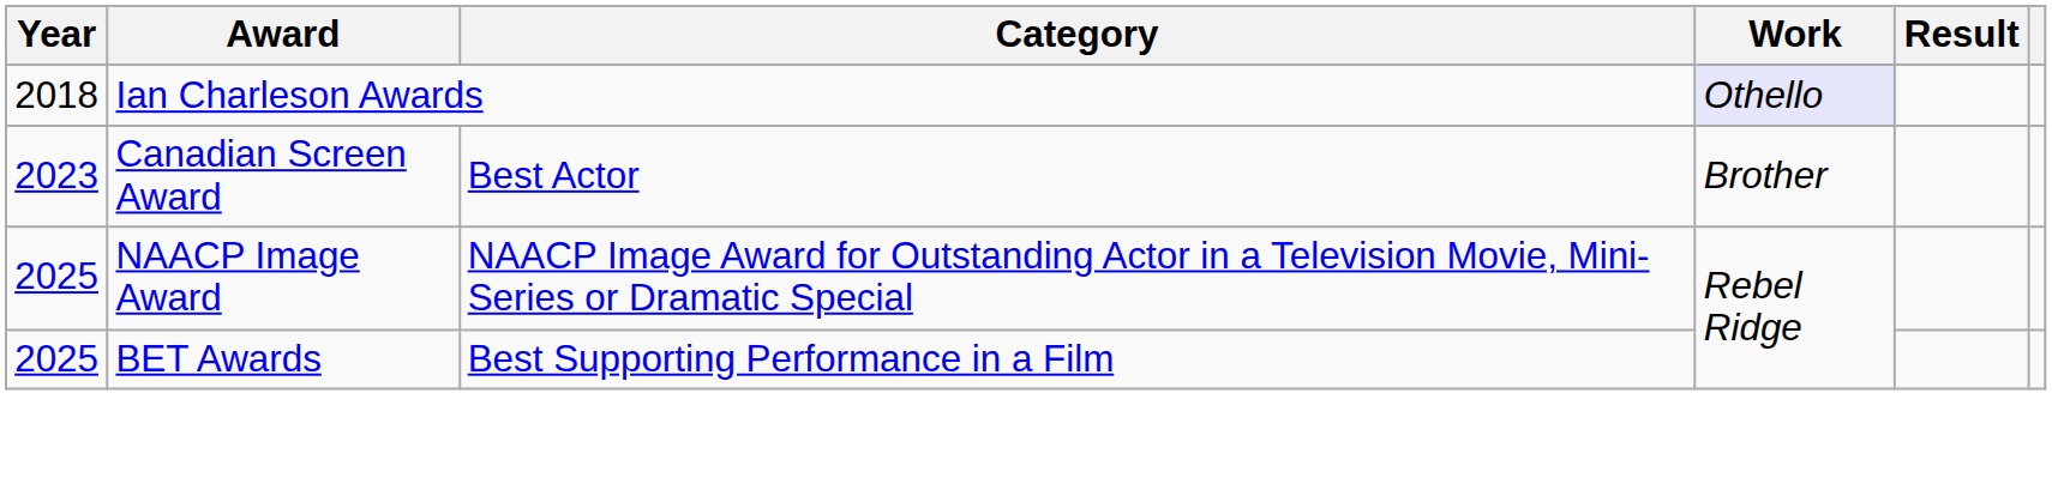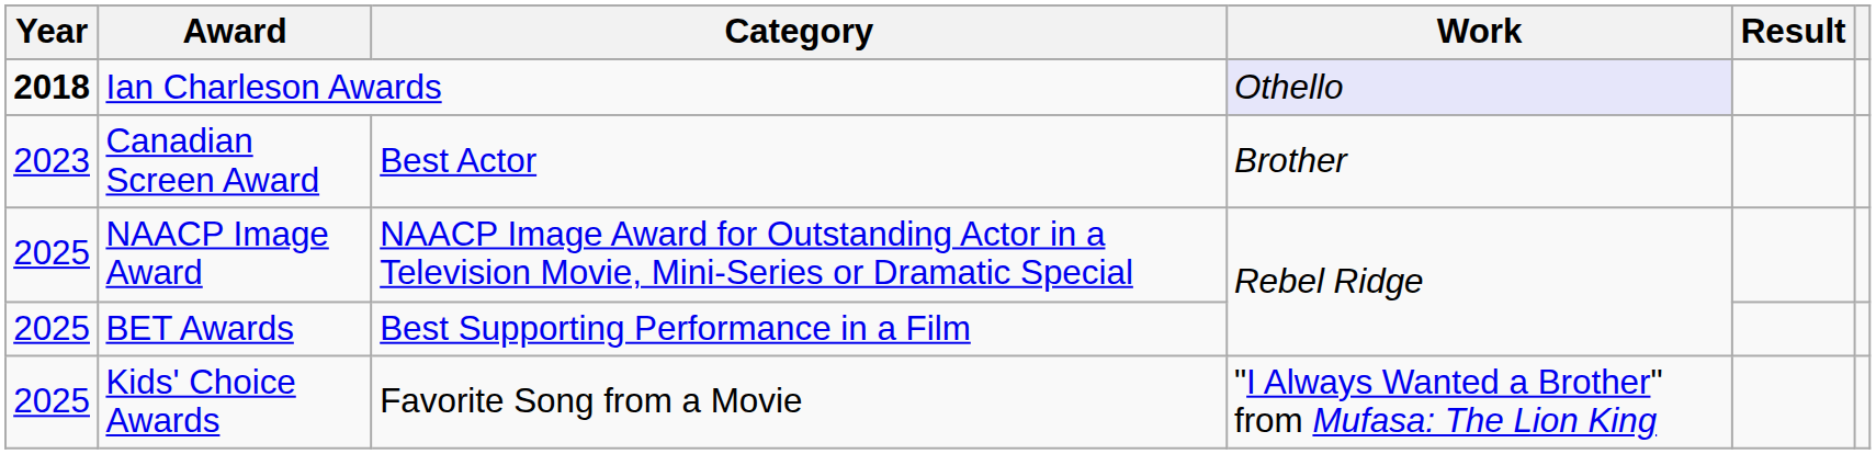 <table class="wikitable plainrowheaders">
 <tr>
 <th>Year</th>
 <th>Award</th>
 <th>Category</th>
 <th>Work</th>
 <th>Result</th>
 <th></th>
 </tr>
 <tr>
-<td>2018</td>
+<td><strong>2018</strong></td>
 <td colspan="2"><a href='#'>Ian Charleson Awards</a></td>
 <td style="background: lavender;"><em>Othello</em></td>
 <td></td>
 <td></td>
 </tr>
 <tr>
 <td><a href='#'>2023</a></td>
 <td><a href='#'>Canadian Screen Award</a></td>
 <td><a href='#'>Best Actor</a></td>
 <td><em>Brother</em></td>
 <td></td>
 <td></td>
 </tr>
 <tr>
 <td><a href='#'>2025</a></td>
 <td><a href='#'>NAACP Image Award</a></td>
 <td><a href='#'>NAACP Image Award for Outstanding Actor in a Television Movie, Mini-Series or Dramatic Special</a></td>
 <td rowspan="2"><em>Rebel Ridge</em></td>
 <td></td>
 <td></td>
 </tr>
 <tr>
 <td><a href='#'>2025</a></td>
 <td><a href='#'>BET Awards</a></td>
 <td><a href='#'>Best Supporting Performance in a Film</a></td>
 <td></td>
 <td></td>
 </tr>
+<tr>
+<td><a href='#'>2025</a></td>
+<td><a href='#'>Kids' Choice Awards</a></td>
+<td>Favorite Song from a Movie</td>
+<td>"<a href='#'>I Always Wanted a Brother</a>" from <em><a href='#'>Mufasa: The Lion King</a></em></td>
+<td></td>
+<td></td>
+</tr>
 </table>
